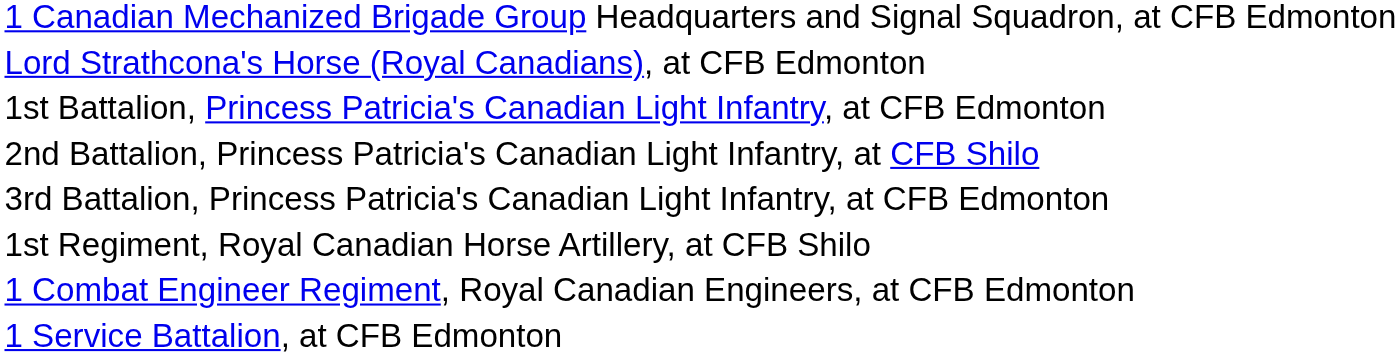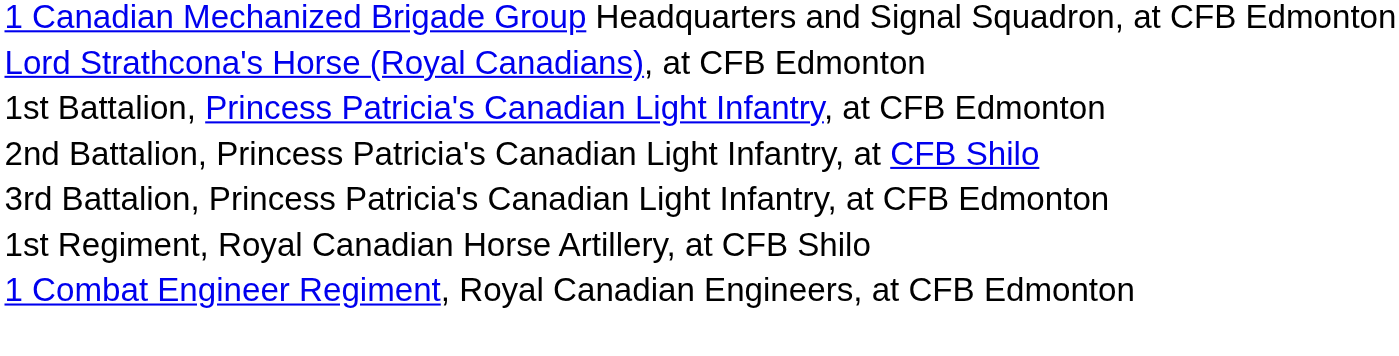 <table style="vertical-align:top">
 <tr>
 <td style="vertical-align:top;line-height: 5px"></td>
 <td><a href='#'>1 Canadian Mechanized Brigade Group</a> Headquarters and Signal Squadron, at CFB Edmonton</td>
 </tr>
 <tr>
 <td style="vertical-align:top;line-height: 5px"></td>
 <td><a href='#'>Lord Strathcona's Horse (Royal Canadians)</a>, at CFB Edmonton</td>
 </tr>
 <tr>
 <td style="vertical-align:top;line-height: 5px"></td>
 <td>1st Battalion, <a href='#'>Princess Patricia's Canadian Light Infantry</a>, at CFB Edmonton</td>
 </tr>
 <tr>
 <td style="vertical-align:top;line-height: 5px"></td>
 <td>2nd Battalion, Princess Patricia's Canadian Light Infantry, at <a href='#'>CFB Shilo</a></td>
 </tr>
 <tr>
 <td style="vertical-align:top;line-height: 5px"></td>
 <td>3rd Battalion, Princess Patricia's Canadian Light Infantry, at CFB Edmonton</td>
 </tr>
 <tr>
 <td style="vertical-align:top;line-height: 5px"></td>
 <td>1st Regiment, Royal Canadian Horse Artillery, at CFB Shilo</td>
 </tr>
 <tr>
 <td style="vertical-align:top;line-height: 5px"></td>
 <td><a href='#'>1 Combat Engineer Regiment</a>, Royal Canadian Engineers, at CFB Edmonton</td>
 </tr>
-<tr>
-<td style="vertical-align:top;line-height: 5px"></td>
-<td><a href='#'>1 Service Battalion</a>, at CFB Edmonton</td>
-</tr>
 </table>
